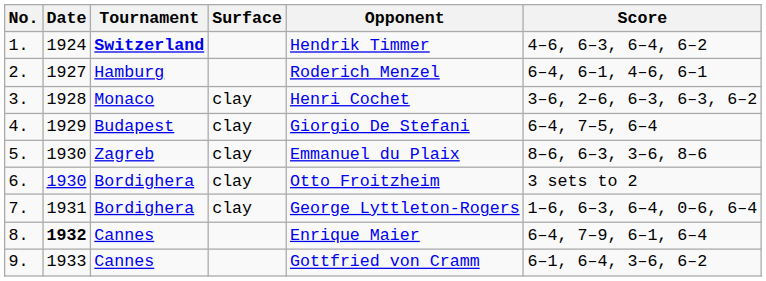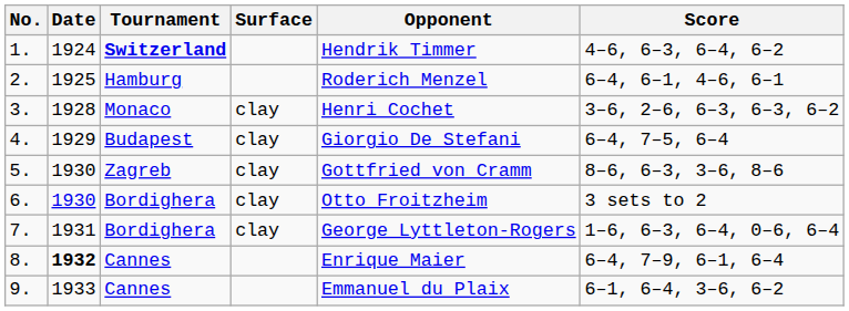 <table class="wikitable">
 <tr>
 <th>No.</th>
 <th>Date</th>
 <th>Tournament</th>
 <th>Surface</th>
 <th>Opponent</th>
 <th>Score</th>
 </tr>
 <tr>
 <td>1.</td>
 <td>1924</td>
 <td><strong><a href='#'>Switzerland</a></strong></td>
 <td></td>
 <td> <a href='#'>Hendrik Timmer</a></td>
 <td>4–6, 6–3, 6–4, 6–2</td>
 </tr>
 <tr>
 <td>2.</td>
-<td>1927</td>
+<td>1925</td>
 <td><a href='#'>Hamburg</a></td>
 <td></td>
 <td> <a href='#'>Roderich Menzel</a></td>
 <td>6–4, 6–1, 4–6, 6–1</td>
 </tr>
 <tr>
 <td>3.</td>
 <td>1928</td>
 <td><a href='#'>Monaco</a></td>
 <td>clay</td>
 <td> <a href='#'>Henri Cochet</a></td>
 <td>3–6, 2–6, 6–3, 6–3, 6–2</td>
 </tr>
 <tr>
 <td>4.</td>
 <td>1929</td>
 <td><a href='#'>Budapest</a></td>
 <td>clay</td>
 <td> <a href='#'>Giorgio De Stefani</a></td>
 <td>6–4, 7–5, 6–4</td>
 </tr>
 <tr>
 <td>5.</td>
 <td>1930</td>
 <td><a href='#'>Zagreb</a></td>
 <td>clay</td>
-<td> <a href='#'>Emmanuel du Plaix</a></td>
+<td> <a href='#'>Gottfried von Cramm</a></td>
 <td>8–6, 6–3, 3–6, 8–6</td>
 </tr>
 <tr>
 <td>6.</td>
 <td><a href='#'>1930</a></td>
 <td><a href='#'>Bordighera</a></td>
 <td>clay</td>
 <td> <a href='#'>Otto Froitzheim</a></td>
 <td>3 sets to 2</td>
 </tr>
 <tr>
 <td>7.</td>
 <td>1931</td>
 <td><a href='#'>Bordighera</a></td>
 <td>clay</td>
 <td> <a href='#'>George Lyttleton-Rogers</a></td>
 <td>1–6, 6–3, 6–4, 0–6, 6–4</td>
 </tr>
 <tr>
 <td>8.</td>
 <td><strong>1932</strong></td>
 <td><a href='#'>Cannes</a></td>
 <td></td>
 <td> <a href='#'>Enrique Maier</a></td>
 <td>6–4, 7–9, 6–1, 6–4</td>
 </tr>
 <tr>
 <td>9.</td>
 <td>1933</td>
 <td><a href='#'>Cannes</a></td>
 <td></td>
-<td> <a href='#'>Gottfried von Cramm</a></td>
+<td> <a href='#'>Emmanuel du Plaix</a></td>
 <td>6–1, 6–4, 3–6, 6–2</td>
 </tr>
 </table>
